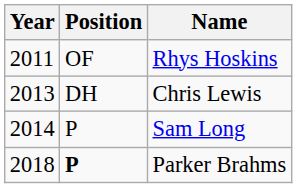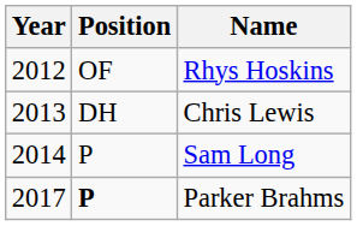 <table class="wikitable">
 <tr>
 <th>Year</th>
 <th>Position</th>
 <th>Name</th>
 </tr>
 <tr>
-<td>2011</td>
+<td>2012</td>
 <td>OF</td>
 <td><a href='#'>Rhys Hoskins</a></td>
 </tr>
 <tr>
 <td>2013</td>
 <td>DH</td>
 <td>Chris Lewis</td>
 </tr>
 <tr>
 <td>2014</td>
 <td>P</td>
 <td><a href='#'>Sam Long</a></td>
 </tr>
 <tr>
-<td>2018</td>
+<td>2017</td>
 <td><strong>P</strong></td>
 <td>Parker Brahms</td>
 </tr>
 </table>
